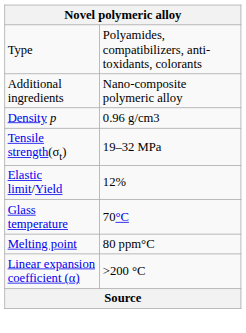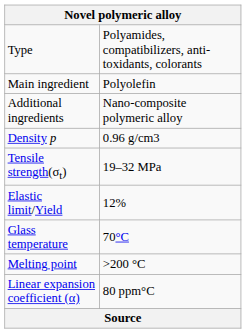 <table class="wikitable" style="float: right; clear: right; width:300px">
 <tr>
 <th colspan="2">Novel polymeric alloy</th>
 </tr>
 <tr>
 <td>Type</td>
 <td>Polyamides, compatibilizers, anti-toxidants, colorants</td>
+</tr>
+<tr>
+<td>Main ingredient</td>
+<td>Polyolefin</td>
 </tr>
 <tr>
 <td>Additional ingredients</td>
 <td>Nano-composite polymeric alloy</td>
 </tr>
 <tr>
 <td><a href='#'>Density</a> <em>p</em></td>
 <td>0.96 g/cm3</td>
 </tr>
 <tr>
 <td><a href='#'>Tensile strength</a>(σ<sub>t</sub>)</td>
 <td>19–32 MPa</td>
 </tr>
 <tr>
 <td><a href='#'>Elastic limit</a>/<a href='#'>Yield</a></td>
 <td>12%</td>
 </tr>
 <tr>
 <td><a href='#'>Glass temperature</a></td>
 <td>70<a href='#'>°C</a></td>
 </tr>
 <tr>
 <td><a href='#'>Melting point</a></td>
-<td>80 ppm°C</td>
+<td>>200 °C</td>
 </tr>
 <tr>
 <td><a href='#'>Linear expansion coefficient (α)</a></td>
-<td>>200 °C</td>
+<td>80 ppm°C</td>
 </tr>
 <tr>
 <th colspan=2 align=left>Source</th>
 </tr>
 </table>
